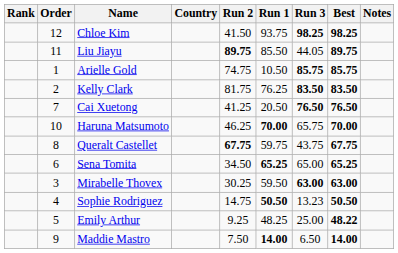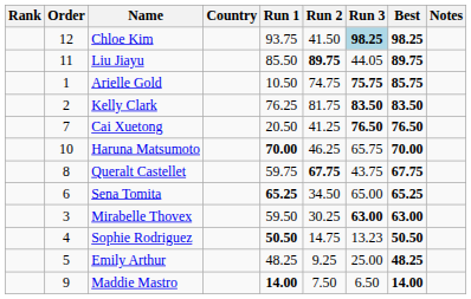 <table class="wikitable sortable" style="text-align:center">
 <tr>
 <th>Rank</th>
 <th>Order</th>
 <th>Name</th>
 <th>Country</th>
+<th>Run 1</th>
 <th>Run 2</th>
-<th>Run 1</th>
 <th>Run 3</th>
 <th>Best</th>
 <th>Notes</th>
 </tr>
 <tr>
 <td></td>
 <td>12</td>
 <td align="left"><a href='#'>Chloe Kim</a></td>
 <td align="left"></td>
+<td>93.75</td>
 <td>41.50</td>
-<td>93.75</td>
-<td><strong>98.25</strong></td>
+<td style="background: lightblue;"><strong>98.25</strong></td>
 <td><strong>98.25</strong></td>
 <td></td>
 </tr>
 <tr>
 <td></td>
 <td>11</td>
 <td align="left"><a href='#'>Liu Jiayu</a></td>
 <td align="left"></td>
+<td>85.50</td>
 <td><strong>89.75</strong></td>
-<td>85.50</td>
 <td>44.05</td>
 <td><strong>89.75</strong></td>
 <td></td>
 </tr>
 <tr>
 <td></td>
 <td>1</td>
 <td align="left"><a href='#'>Arielle Gold</a></td>
 <td align="left"></td>
+<td>10.50</td>
 <td>74.75</td>
-<td>10.50</td>
-<td><strong>85.75</strong></td>
+<td><strong>75.75</strong></td>
 <td><strong>85.75</strong></td>
 <td></td>
 </tr>
 <tr>
 <td></td>
 <td>2</td>
 <td align="left"><a href='#'>Kelly Clark</a></td>
 <td align="left"></td>
+<td>76.25</td>
 <td>81.75</td>
-<td>76.25</td>
 <td><strong>83.50</strong></td>
 <td><strong>83.50</strong></td>
 <td></td>
 </tr>
 <tr>
 <td></td>
 <td>7</td>
 <td align="left"><a href='#'>Cai Xuetong</a></td>
 <td align="left"></td>
+<td>20.50</td>
 <td>41.25</td>
-<td>20.50</td>
 <td><strong>76.50</strong></td>
 <td><strong>76.50</strong></td>
 <td></td>
 </tr>
 <tr>
 <td></td>
 <td>10</td>
 <td align="left"><a href='#'>Haruna Matsumoto</a></td>
 <td align="left"></td>
+<td><strong>70.00</strong></td>
 <td>46.25</td>
-<td><strong>70.00</strong></td>
 <td>65.75</td>
 <td><strong>70.00</strong></td>
 <td></td>
 </tr>
 <tr>
 <td></td>
 <td>8</td>
 <td align="left"><a href='#'>Queralt Castellet</a></td>
 <td align="left"></td>
+<td>59.75</td>
 <td><strong>67.75</strong></td>
-<td>59.75</td>
 <td>43.75</td>
 <td><strong>67.75</strong></td>
 <td></td>
 </tr>
 <tr>
 <td></td>
 <td>6</td>
 <td align="left"><a href='#'>Sena Tomita</a></td>
 <td align="left"></td>
+<td><strong>65.25</strong></td>
 <td>34.50</td>
-<td><strong>65.25</strong></td>
 <td>65.00</td>
 <td><strong>65.25</strong></td>
 <td></td>
 </tr>
 <tr>
 <td></td>
 <td>3</td>
 <td align="left"><a href='#'>Mirabelle Thovex</a></td>
 <td align="left"></td>
+<td>59.50</td>
 <td>30.25</td>
-<td>59.50</td>
 <td><strong>63.00</strong></td>
 <td><strong>63.00</strong></td>
 <td></td>
 </tr>
 <tr>
 <td></td>
 <td>4</td>
 <td align="left"><a href='#'>Sophie Rodriguez</a></td>
 <td align="left"></td>
+<td><strong>50.50</strong></td>
 <td>14.75</td>
-<td><strong>50.50</strong></td>
 <td>13.23</td>
 <td><strong>50.50</strong></td>
 <td></td>
 </tr>
 <tr>
 <td></td>
 <td>5</td>
 <td align="left"><a href='#'>Emily Arthur</a></td>
 <td align="left"></td>
+<td>48.25</td>
 <td>9.25</td>
-<td>48.25</td>
 <td>25.00</td>
-<td><strong>48.22</strong></td>
+<td><strong>48.25</strong></td>
 <td></td>
 </tr>
 <tr>
 <td></td>
 <td>9</td>
 <td align="left"><a href='#'>Maddie Mastro</a></td>
 <td align="left"></td>
+<td><strong>14.00</strong></td>
 <td>7.50</td>
-<td><strong>14.00</strong></td>
 <td>6.50</td>
 <td><strong>14.00</strong></td>
 <td></td>
 </tr>
 </table>
